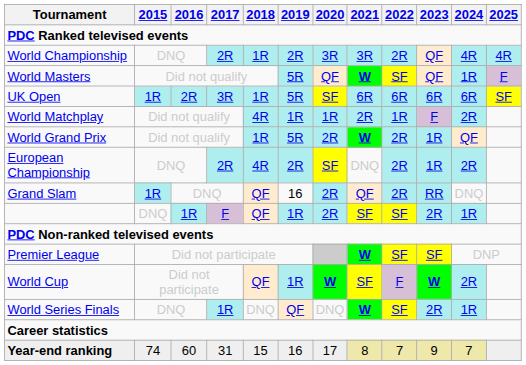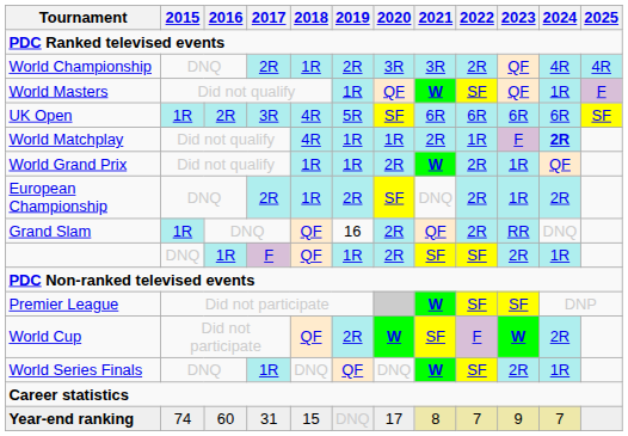 <table class=wikitable style=text-align:center;font-size:95%>
 <tr>
 <th>Tournament</th>
 <th><a href='#'>2015</a></th>
 <th><a href='#'>2016</a></th>
 <th><a href='#'>2017</a></th>
 <th><a href='#'>2018</a></th>
 <th><a href='#'>2019</a></th>
 <th><a href='#'>2020</a></th>
 <th><a href='#'>2021</a></th>
 <th><a href='#'>2022</a></th>
 <th><a href='#'>2023</a></th>
 <th><a href='#'>2024</a></th>
 <th><a href='#'>2025</a></th>
 </tr>
 <tr>
 <td colspan="12" style="text-align:left"><strong><a href='#'>PDC</a> Ranked televised events</strong></td>
 </tr>
 <tr>
 <td align=left><a href='#'>World Championship</a></td>
 <td colspan="2" style="text-align:center; color:#ccc;">DNQ</td>
 <td style="text-align:center; background:#afeeee;"><a href='#'>2R</a></td>
 <td style="text-align:center; background:#afeeee;"><a href='#'>1R</a></td>
 <td style="text-align:center; background:#afeeee;"><a href='#'>2R</a></td>
 <td style="text-align:center; background:#afeeee;"><a href='#'>3R</a></td>
 <td style="text-align:center; background:#afeeee;"><a href='#'>3R</a></td>
 <td style="text-align:center; background:#afeeee;"><a href='#'>2R</a></td>
 <td style="text-align:center; background:#ffebcd;"><a href='#'>QF</a></td>
 <td style="text-align:center; background:#afeeee;"><a href='#'>4R</a></td>
 <td style="text-align:center; background:#afeeee;"><a href='#'>4R</a></td>
 </tr>
 <tr>
 <td align=left><a href='#'>World Masters</a></td>
 <td colspan="4" style="text-align:center; color:#ccc;">Did not qualify</td>
-<td style="text-align:center; background:#afeeee;"><a href='#'>5R</a></td>
+<td style="text-align:center; background:#afeeee;"><a href='#'>1R</a></td>
 <td style="text-align:center; background:#ffebcd;"><a href='#'>QF</a></td>
 <td style="text-align:center; background:lime;"><strong><a href='#'>W</a></strong></td>
 <td style="text-align:center; background:yellow;"><a href='#'>SF</a></td>
 <td style="text-align:center; background:#ffebcd;"><a href='#'>QF</a></td>
 <td style="text-align:center; background:#afeeee;"><a href='#'>1R</a></td>
 <td style="text-align:center; background:thistle;"><a href='#'>F</a></td>
 </tr>
 <tr>
 <td align=left><a href='#'>UK Open</a></td>
 <td style="text-align:center; background:#afeeee;"><a href='#'>1R</a></td>
 <td style="text-align:center; background:#afeeee;"><a href='#'>2R</a></td>
 <td style="text-align:center; background:#afeeee;"><a href='#'>3R</a></td>
-<td style="text-align:center; background:#afeeee;"><a href='#'>1R</a></td>
+<td style="text-align:center; background:#afeeee;"><a href='#'>4R</a></td>
 <td style="text-align:center; background:#afeeee;"><a href='#'>5R</a></td>
 <td style="text-align:center; background:yellow;"><a href='#'>SF</a></td>
 <td style="text-align:center; background:#afeeee;"><a href='#'>6R</a></td>
 <td style="text-align:center; background:#afeeee;"><a href='#'>6R</a></td>
 <td style="text-align:center; background:#afeeee;"><a href='#'>6R</a></td>
 <td style="text-align:center; background:#afeeee;"><a href='#'>6R</a></td>
 <td style="text-align:center; background:yellow;"><a href='#'>SF</a></td>
 </tr>
 <tr>
 <td align=left><a href='#'>World Matchplay</a></td>
 <td colspan="3" style="text-align:center; color:#ccc;">Did not qualify</td>
 <td style="text-align:center; background:#afeeee;"><a href='#'>4R</a></td>
 <td style="text-align:center; background:#afeeee;"><a href='#'>1R</a></td>
 <td style="text-align:center; background:#afeeee;"><a href='#'>1R</a></td>
 <td style="text-align:center; background:#afeeee;"><a href='#'>2R</a></td>
 <td style="text-align:center; background:#afeeee;"><a href='#'>1R</a></td>
 <td style="text-align:center; background:thistle;"><a href='#'>F</a></td>
-<td style="text-align:center; background:#afeeee;"><a href='#'>2R</a></td>
+<td style="text-align:center; background:#afeeee;"><strong><a href='#'>2R</a></strong></td>
 <td></td>
 </tr>
 <tr>
 <td align=left><a href='#'>World Grand Prix</a></td>
 <td colspan="3" style="text-align:center; color:#ccc;">Did not qualify</td>
 <td style="text-align:center; background:#afeeee;"><a href='#'>1R</a></td>
-<td style="text-align:center; background:#afeeee;"><a href='#'>5R</a></td>
+<td style="text-align:center; background:#afeeee;"><a href='#'>1R</a></td>
 <td style="text-align:center; background:#afeeee;"><a href='#'>2R</a></td>
 <td style="text-align:center; background:lime;"><a href='#'><strong>W</strong></a></td>
 <td style="text-align:center; background:#afeeee;"><a href='#'>2R</a></td>
 <td style="text-align:center; background:#afeeee;"><a href='#'>1R</a></td>
 <td style="text-align:center; background:#ffebcd;"><a href='#'>QF</a></td>
 <td></td>
 </tr>
 <tr>
 <td align=left><a href='#'>European Championship</a></td>
 <td colspan="2" style="text-align:center; color:#ccc;">DNQ</td>
 <td style="text-align:center; background:#afeeee;"><a href='#'>2R</a></td>
-<td style="text-align:center; background:#afeeee;"><a href='#'>4R</a></td>
+<td style="text-align:center; background:#afeeee;"><a href='#'>1R</a></td>
 <td style="text-align:center; background:#afeeee;"><a href='#'>2R</a></td>
 <td style="text-align:center; background:yellow;"><a href='#'>SF</a></td>
 <td style="text-align:center; color:#ccc;">DNQ</td>
 <td style="text-align:center; background:#afeeee;"><a href='#'>2R</a></td>
 <td style="text-align:center; background:#afeeee;"><a href='#'>1R</a></td>
 <td style="text-align:center; background:#afeeee;"><a href='#'>2R</a></td>
 <td></td>
 </tr>
 <tr>
 <td align=left><a href='#'>Grand Slam</a></td>
 <td style="text-align:center; background:#afeeee;"><a href='#'>1R</a></td>
 <td colspan="2" style="text-align:center; color:#ccc;">DNQ</td>
 <td style="text-align:center; background:#ffebcd;"><a href='#'>QF</a></td>
 <td style="text-align:center;">16</td>
 <td style="text-align:center; background:#afeeee;"><a href='#'>2R</a></td>
 <td style="text-align:center; background:#ffebcd;"><a href='#'>QF</a></td>
 <td style="text-align:center; background:#afeeee;"><a href='#'>2R</a></td>
 <td style="text-align:center; background:#afeeee;"><a href='#'>RR</a></td>
 <td style="text-align:center; color:#ccc;">DNQ</td>
 <td></td>
 </tr>
 <tr>
 <td align=left></td>
 <td style="text-align:center; color:#ccc;">DNQ</td>
 <td style="text-align:center; background:#afeeee;"><a href='#'>1R</a></td>
 <td style="text-align:center; background:#D8BFD8;"><a href='#'>F</a></td>
 <td style="text-align:center; background:#ffebcd;"><a href='#'>QF</a></td>
 <td style="text-align:center; background:#afeeee;"><a href='#'>1R</a></td>
 <td style="text-align:center; background:#afeeee;"><a href='#'>2R</a></td>
 <td style="text-align:center; background:yellow;"><a href='#'>SF</a></td>
 <td style="text-align:center; background:yellow;"><a href='#'>SF</a></td>
 <td style="text-align:center; background:#afeeee;"><a href='#'>2R</a></td>
 <td style="text-align:center; background:#afeeee;"><a href='#'>1R</a></td>
 <td></td>
 </tr>
 <tr>
 <td colspan="16" style="text-align:left"><strong><a href='#'>PDC</a> Non-ranked televised events</strong></td>
 </tr>
 <tr>
 <td align=left><a href='#'>Premier League</a></td>
 <td colspan="5" style="text-align:center; color:#ccc;">Did not participate</td>
 <td style="text-align:center; background:#ccc;"><a href='#'></a></td>
 <td style="text-align:center; background:lime;"><strong><a href='#'>W</a></strong></td>
 <td style="text-align:center; background:yellow;"><a href='#'>SF</a></td>
 <td style="text-align:center; background:yellow;"><a href='#'>SF</a></td>
 <td colspan="2" style="text-align:center; color:#ccc;">DNP</td>
 </tr>
 <tr>
 <td align=left><a href='#'>World Cup</a></td>
 <td colspan="3" style="text-align:center; color:#ccc;">Did not participate</td>
 <td style="text-align:center; background:#ffebcd;"><a href='#'>QF</a></td>
-<td style="text-align:center; background:#afeeee;"><a href='#'>1R</a></td>
+<td style="text-align:center; background:#afeeee;"><a href='#'>2R</a></td>
 <td style="text-align:center; background:lime;"><strong><a href='#'>W</a></strong></td>
 <td style="text-align:center; background:yellow;"><a href='#'>SF</a></td>
 <td style="text-align:center; background:#D8BFD8;"><a href='#'>F</a></td>
 <td style="text-align:center; background:lime;"><strong><a href='#'>W</a></strong></td>
 <td style="text-align:center; background:#afeeee;"><a href='#'>2R</a></td>
 <td></td>
 </tr>
 <tr>
 <td align=left><a href='#'>World Series Finals</a></td>
 <td colspan="2" style="text-align:center; color:#ccc;">DNQ</td>
 <td style="text-align:center; background:#afeeee;"><a href='#'>1R</a></td>
 <td style="text-align:center; color:#ccc;">DNQ</td>
 <td style="text-align:center; background:#ffebcd;"><a href='#'>QF</a></td>
 <td style="text-align:center; color:#ccc;">DNQ</td>
 <td style="text-align:center; background:lime;"><a href='#'><strong>W</strong></a></td>
 <td style="text-align:center; background:yellow;"><a href='#'>SF</a></td>
 <td style="text-align:center; background:#afeeee;"><a href='#'>2R</a></td>
 <td style="text-align:center; background:#afeeee;"><a href='#'>1R</a></td>
 <td></td>
 </tr>
 <tr>
 <td colspan="21" align="left"><strong>Career statistics</strong></td>
 </tr>
 <tr bgcolor="efefef">
 <td align="left"><strong>Year-end ranking</strong></td>
 <td style="text-align:center;">74</td>
 <td style="text-align:center;">60</td>
 <td style="text-align:center;">31</td>
 <td style="text-align:center;">15</td>
-<td style="text-align:center;">16</td>
+<td style="text-align:center; color:#ccc;">DNQ</td>
 <td style="text-align:center;">17</td>
 <td style="text-align:center; background:#eee8aa">8</td>
 <td style="text-align:center; background:#eee8aa">7</td>
 <td style="text-align:center; background:#eee8aa">9</td>
 <td style="text-align:center; background:#eee8aa">7</td>
 <td></td>
 </tr>
 </table>
